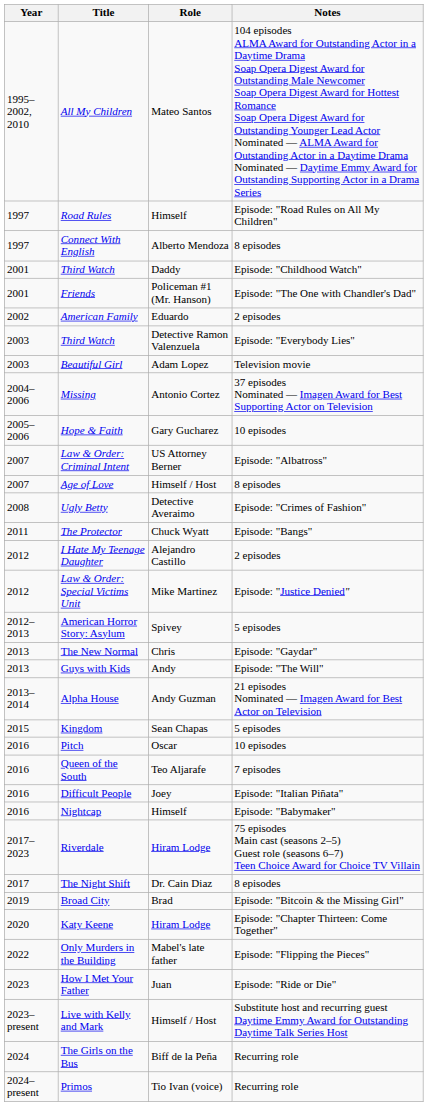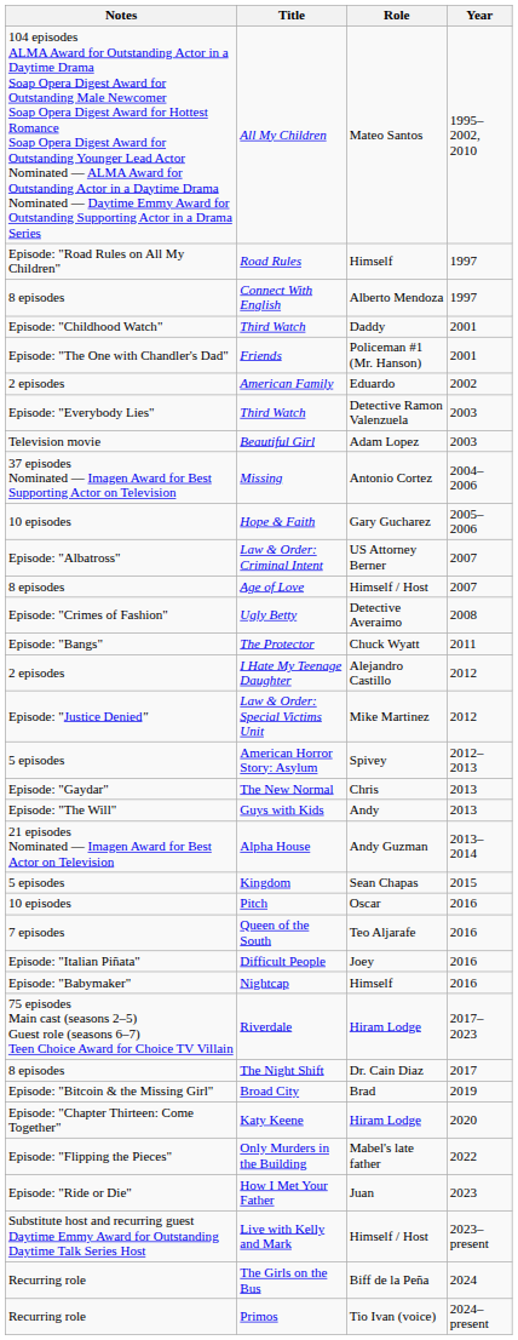 <table class="wikitable sortable">
 <tr>
-<th>Year</th>
+<th class="unsortable">Notes</th>
 <th>Title</th>
 <th>Role</th>
-<th class="unsortable">Notes</th>
+<th>Year</th>
 </tr>
 <tr>
-<td>1995–2002, 2010</td>
+<td>104 episodes <br> <a href='#'>ALMA Award for Outstanding Actor in a Daytime Drama</a>  <br> <a href='#'>Soap Opera Digest Award for Outstanding Male Newcomer</a>  <br> <a href='#'>Soap Opera Digest Award for Hottest Romance</a>   <br> <a href='#'>Soap Opera Digest Award for Outstanding Younger Lead Actor</a>  <br> Nominated — <a href='#'>ALMA Award for Outstanding Actor in a Daytime Drama</a>  <br> Nominated — <a href='#'>Daytime Emmy Award for Outstanding Supporting Actor in a Drama Series</a> </td>
 <td><em><a href='#'>All My Children</a></em></td>
 <td>Mateo Santos</td>
-<td>104 episodes <br> <a href='#'>ALMA Award for Outstanding Actor in a Daytime Drama</a>  <br> <a href='#'>Soap Opera Digest Award for Outstanding Male Newcomer</a>  <br> <a href='#'>Soap Opera Digest Award for Hottest Romance</a>   <br> <a href='#'>Soap Opera Digest Award for Outstanding Younger Lead Actor</a>  <br> Nominated — <a href='#'>ALMA Award for Outstanding Actor in a Daytime Drama</a>  <br> Nominated — <a href='#'>Daytime Emmy Award for Outstanding Supporting Actor in a Drama Series</a> </td>
+<td>1995–2002, 2010</td>
 </tr>
 <tr>
-<td>1997</td>
+<td>Episode: "Road Rules on All My Children"</td>
 <td><em><a href='#'>Road Rules</a></em></td>
 <td>Himself</td>
-<td>Episode: "Road Rules on All My Children"</td>
+<td>1997</td>
 </tr>
 <tr>
-<td>1997</td>
+<td>8 episodes</td>
 <td><em><a href='#'>Connect With English</a></em></td>
 <td>Alberto Mendoza</td>
-<td>8 episodes</td>
+<td>1997</td>
 </tr>
 <tr>
-<td>2001</td>
+<td>Episode: "Childhood Watch"</td>
 <td><em><a href='#'>Third Watch</a></em></td>
 <td>Daddy</td>
-<td>Episode: "Childhood Watch"</td>
+<td>2001</td>
 </tr>
 <tr>
-<td>2001</td>
+<td>Episode: "The One with Chandler's Dad"</td>
 <td><em><a href='#'>Friends</a></em></td>
 <td>Policeman #1 (Mr. Hanson)</td>
-<td>Episode: "The One with Chandler's Dad"</td>
+<td>2001</td>
 </tr>
 <tr>
-<td>2002</td>
+<td>2 episodes</td>
 <td><em><a href='#'>American Family</a></em></td>
 <td>Eduardo</td>
-<td>2 episodes</td>
+<td>2002</td>
 </tr>
 <tr>
-<td>2003</td>
+<td>Episode: "Everybody Lies"</td>
 <td><em><a href='#'>Third Watch</a></em></td>
 <td>Detective Ramon Valenzuela</td>
-<td>Episode: "Everybody Lies"</td>
+<td>2003</td>
 </tr>
 <tr>
-<td>2003</td>
+<td>Television movie</td>
 <td><em><a href='#'>Beautiful Girl</a></em></td>
 <td>Adam Lopez</td>
-<td>Television movie</td>
+<td>2003</td>
 </tr>
 <tr>
-<td>2004–2006</td>
+<td>37 episodes <br> Nominated — <a href='#'>Imagen Award for Best Supporting Actor on Television</a> </td>
 <td><em><a href='#'>Missing</a></em></td>
 <td>Antonio Cortez</td>
-<td>37 episodes <br> Nominated — <a href='#'>Imagen Award for Best Supporting Actor on Television</a> </td>
+<td>2004–2006</td>
 </tr>
 <tr>
-<td>2005–2006</td>
+<td>10 episodes</td>
 <td><em><a href='#'>Hope & Faith</a></em></td>
 <td>Gary Gucharez</td>
-<td>10 episodes</td>
+<td>2005–2006</td>
 </tr>
 <tr>
-<td>2007</td>
+<td>Episode: "Albatross"</td>
 <td><em><a href='#'>Law & Order: Criminal Intent</a></em></td>
 <td>US Attorney Berner</td>
-<td>Episode: "Albatross"</td>
+<td>2007</td>
 </tr>
 <tr>
-<td>2007</td>
+<td>8 episodes</td>
 <td><em><a href='#'>Age of Love</a></em></td>
 <td>Himself / Host</td>
-<td>8 episodes</td>
+<td>2007</td>
 </tr>
 <tr>
-<td>2008</td>
+<td>Episode: "Crimes of Fashion"</td>
 <td><em><a href='#'>Ugly Betty</a></em></td>
 <td>Detective Averaimo</td>
-<td>Episode: "Crimes of Fashion"</td>
+<td>2008</td>
 </tr>
 <tr>
-<td>2011</td>
+<td>Episode: "Bangs"</td>
 <td><em><a href='#'>The Protector</a></em></td>
 <td>Chuck Wyatt</td>
-<td>Episode: "Bangs"</td>
+<td>2011</td>
 </tr>
 <tr>
-<td>2012</td>
+<td>2 episodes</td>
 <td><em><a href='#'>I Hate My Teenage Daughter</a></em></td>
 <td>Alejandro Castillo</td>
-<td>2 episodes</td>
+<td>2012</td>
 </tr>
 <tr>
-<td>2012</td>
+<td>Episode: "<a href='#'>Justice Denied</a><em>"</td>
 <td><em><a href='#'>Law & Order: Special Victims Unit</a></em></td>
 <td>Mike Martinez</td>
-<td>Episode: "<a href='#'>Justice Denied</a><em>"</td>
+<td>2012</td>
 </tr>
 <tr>
-<td>2012–2013</td>
+<td>5 episodes</td>
 <td></em><a href='#'>American Horror Story: Asylum</a><em></td>
 <td>Spivey</td>
-<td>5 episodes</td>
+<td>2012–2013</td>
 </tr>
 <tr>
-<td>2013</td>
+<td>Episode: "Gaydar"</td>
 <td></em><a href='#'>The New Normal</a><em></td>
 <td>Chris</td>
-<td>Episode: "Gaydar"</td>
+<td>2013</td>
 </tr>
 <tr>
-<td>2013</td>
+<td>Episode: "The Will"</td>
 <td></em><a href='#'>Guys with Kids</a><em></td>
 <td>Andy</td>
-<td>Episode: "The Will"</td>
+<td>2013</td>
 </tr>
 <tr>
-<td>2013–2014</td>
+<td>21 episodes <br> Nominated — <a href='#'>Imagen Award for Best Actor on Television</a> </td>
 <td></em><a href='#'>Alpha House</a><em></td>
 <td>Andy Guzman</td>
-<td>21 episodes <br> Nominated — <a href='#'>Imagen Award for Best Actor on Television</a> </td>
+<td>2013–2014</td>
 </tr>
 <tr>
-<td>2015</td>
+<td>5 episodes</td>
 <td></em><a href='#'>Kingdom</a><em></td>
 <td>Sean Chapas</td>
-<td>5 episodes</td>
+<td>2015</td>
 </tr>
 <tr>
-<td>2016</td>
+<td>10 episodes</td>
 <td></em><a href='#'>Pitch</a><em></td>
 <td>Oscar</td>
-<td>10 episodes</td>
+<td>2016</td>
 </tr>
 <tr>
-<td>2016</td>
+<td>7 episodes</td>
 <td></em><a href='#'>Queen of the South</a><em></td>
 <td>Teo Aljarafe</td>
-<td>7 episodes</td>
+<td>2016</td>
 </tr>
 <tr>
-<td>2016</td>
+<td>Episode: "Italian Piñata"</td>
 <td></em><a href='#'>Difficult People</a><em></td>
 <td>Joey</td>
-<td>Episode: "Italian Piñata"</td>
+<td>2016</td>
 </tr>
 <tr>
-<td>2016</td>
+<td>Episode: "Babymaker"</td>
 <td></em><a href='#'>Nightcap</a><em></td>
 <td>Himself</td>
-<td>Episode: "Babymaker"</td>
+<td>2016</td>
 </tr>
 <tr>
-<td>2017–2023</td>
+<td>75 episodes <br> Main cast (seasons 2–5) <br> Guest role (seasons 6–7) <br> <a href='#'>Teen Choice Award for Choice TV Villain</a> </td>
 <td></em><a href='#'>Riverdale</a><em></td>
 <td><a href='#'>Hiram Lodge</a></td>
-<td>75 episodes <br> Main cast (seasons 2–5) <br> Guest role (seasons 6–7) <br> <a href='#'>Teen Choice Award for Choice TV Villain</a> </td>
+<td>2017–2023</td>
 </tr>
 <tr>
-<td>2017</td>
+<td>8 episodes</td>
 <td></em><a href='#'>The Night Shift</a><em></td>
 <td>Dr. Cain Diaz</td>
-<td>8 episodes</td>
+<td>2017</td>
 </tr>
 <tr>
-<td>2019</td>
+<td>Episode: "Bitcoin & the Missing Girl"</td>
 <td></em><a href='#'>Broad City</a><em></td>
 <td>Brad</td>
-<td>Episode: "Bitcoin & the Missing Girl"</td>
+<td>2019</td>
 </tr>
 <tr>
-<td>2020</td>
+<td>Episode: "Chapter Thirteen: Come Together"</td>
 <td></em><a href='#'>Katy Keene</a><em></td>
 <td><a href='#'>Hiram Lodge</a></td>
-<td>Episode: "Chapter Thirteen: Come Together"</td>
+<td>2020</td>
 </tr>
 <tr>
-<td>2022</td>
+<td>Episode: "Flipping the Pieces"</td>
 <td></em><a href='#'>Only Murders in the Building</a><em></td>
 <td>Mabel's late father</td>
-<td>Episode: "Flipping the Pieces"</td>
+<td>2022</td>
 </tr>
 <tr>
-<td>2023</td>
+<td>Episode: "Ride or Die"</td>
 <td></em><a href='#'>How I Met Your Father</a><em></td>
 <td>Juan</td>
-<td>Episode: "Ride or Die"</td>
+<td>2023</td>
 </tr>
 <tr>
-<td>2023–present</td>
+<td>Substitute host and recurring guest <br> <a href='#'>Daytime Emmy Award for Outstanding Daytime Talk Series Host</a> </td>
 <td></em><a href='#'>Live with Kelly and Mark</a><em></td>
 <td>Himself / Host</td>
-<td>Substitute host and recurring guest <br> <a href='#'>Daytime Emmy Award for Outstanding Daytime Talk Series Host</a> </td>
+<td>2023–present</td>
 </tr>
 <tr>
-<td>2024</td>
+<td>Recurring role</td>
 <td></em><a href='#'>The Girls on the Bus</a><em></td>
 <td>Biff de la Peña</td>
-<td>Recurring role</td>
+<td>2024</td>
 </tr>
 <tr>
-<td>2024–present</td>
+<td>Recurring role</td>
 <td></em><a href='#'>Primos</a><em></td>
 <td>Tio Ivan (voice)</td>
-<td>Recurring role</td>
+<td>2024–present</td>
 </tr>
 </table>
